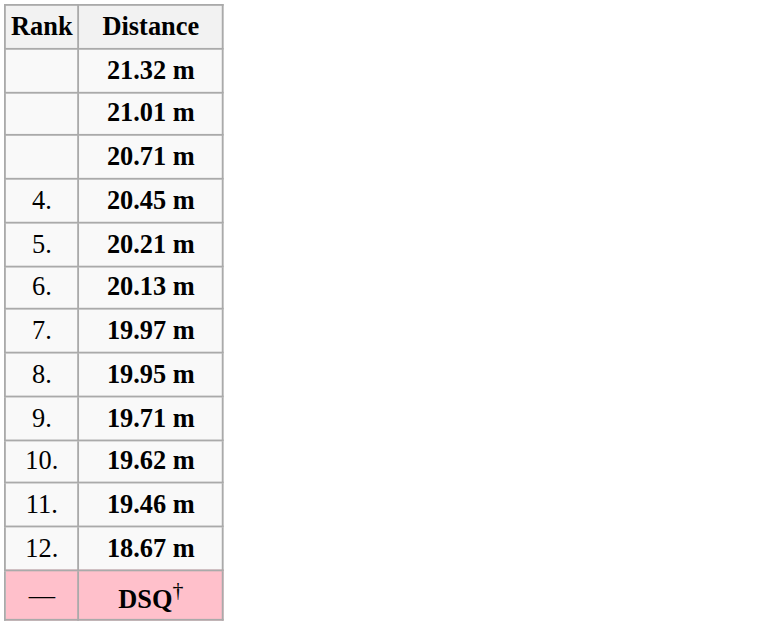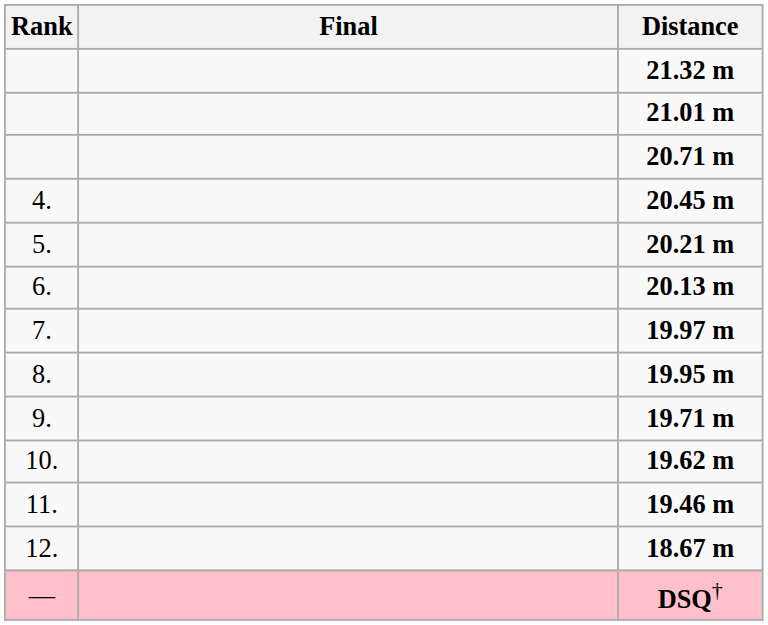 <table class="wikitable" style="border-collapse: collapse; font-size: 90%;">
 <tr>
 <th>Rank</th>
+<th style="width: 20em">Final</th>
 <th style="width: 5em">Distance</th>
 </tr>
 <tr>
 <td align="center"></td>
+<td></td>
 <td align="center"><strong>21.32 m</strong></td>
 </tr>
 <tr>
 <td align="center"></td>
+<td></td>
 <td align="center"><strong>21.01 m</strong></td>
 </tr>
 <tr>
 <td align="center"></td>
+<td></td>
 <td align="center"><strong>20.71 m</strong></td>
 </tr>
 <tr>
 <td align="center">4.</td>
+<td></td>
 <td align="center"><strong>20.45 m</strong></td>
 </tr>
 <tr>
 <td align="center">5.</td>
+<td></td>
 <td align="center"><strong>20.21 m</strong></td>
 </tr>
 <tr>
 <td align="center">6.</td>
+<td></td>
 <td align="center"><strong>20.13 m</strong></td>
 </tr>
 <tr>
 <td align="center">7.</td>
+<td></td>
 <td align="center"><strong>19.97 m</strong></td>
 </tr>
 <tr>
 <td align="center">8.</td>
+<td></td>
 <td align="center"><strong>19.95 m</strong></td>
 </tr>
 <tr>
 <td align="center">9.</td>
+<td></td>
 <td align="center"><strong>19.71 m</strong></td>
 </tr>
 <tr>
 <td align="center">10.</td>
+<td></td>
 <td align="center"><strong>19.62 m</strong></td>
 </tr>
 <tr>
 <td align="center">11.</td>
+<td></td>
 <td align="center"><strong>19.46 m</strong></td>
 </tr>
 <tr>
 <td align="center">12.</td>
+<td></td>
 <td align="center"><strong>18.67 m</strong></td>
 </tr>
 <tr bgcolor=pink>
 <td align="center">—</td>
+<td></td>
 <td align="center"><strong>DSQ</strong><sup>†</sup></td>
 </tr>
 </table>
